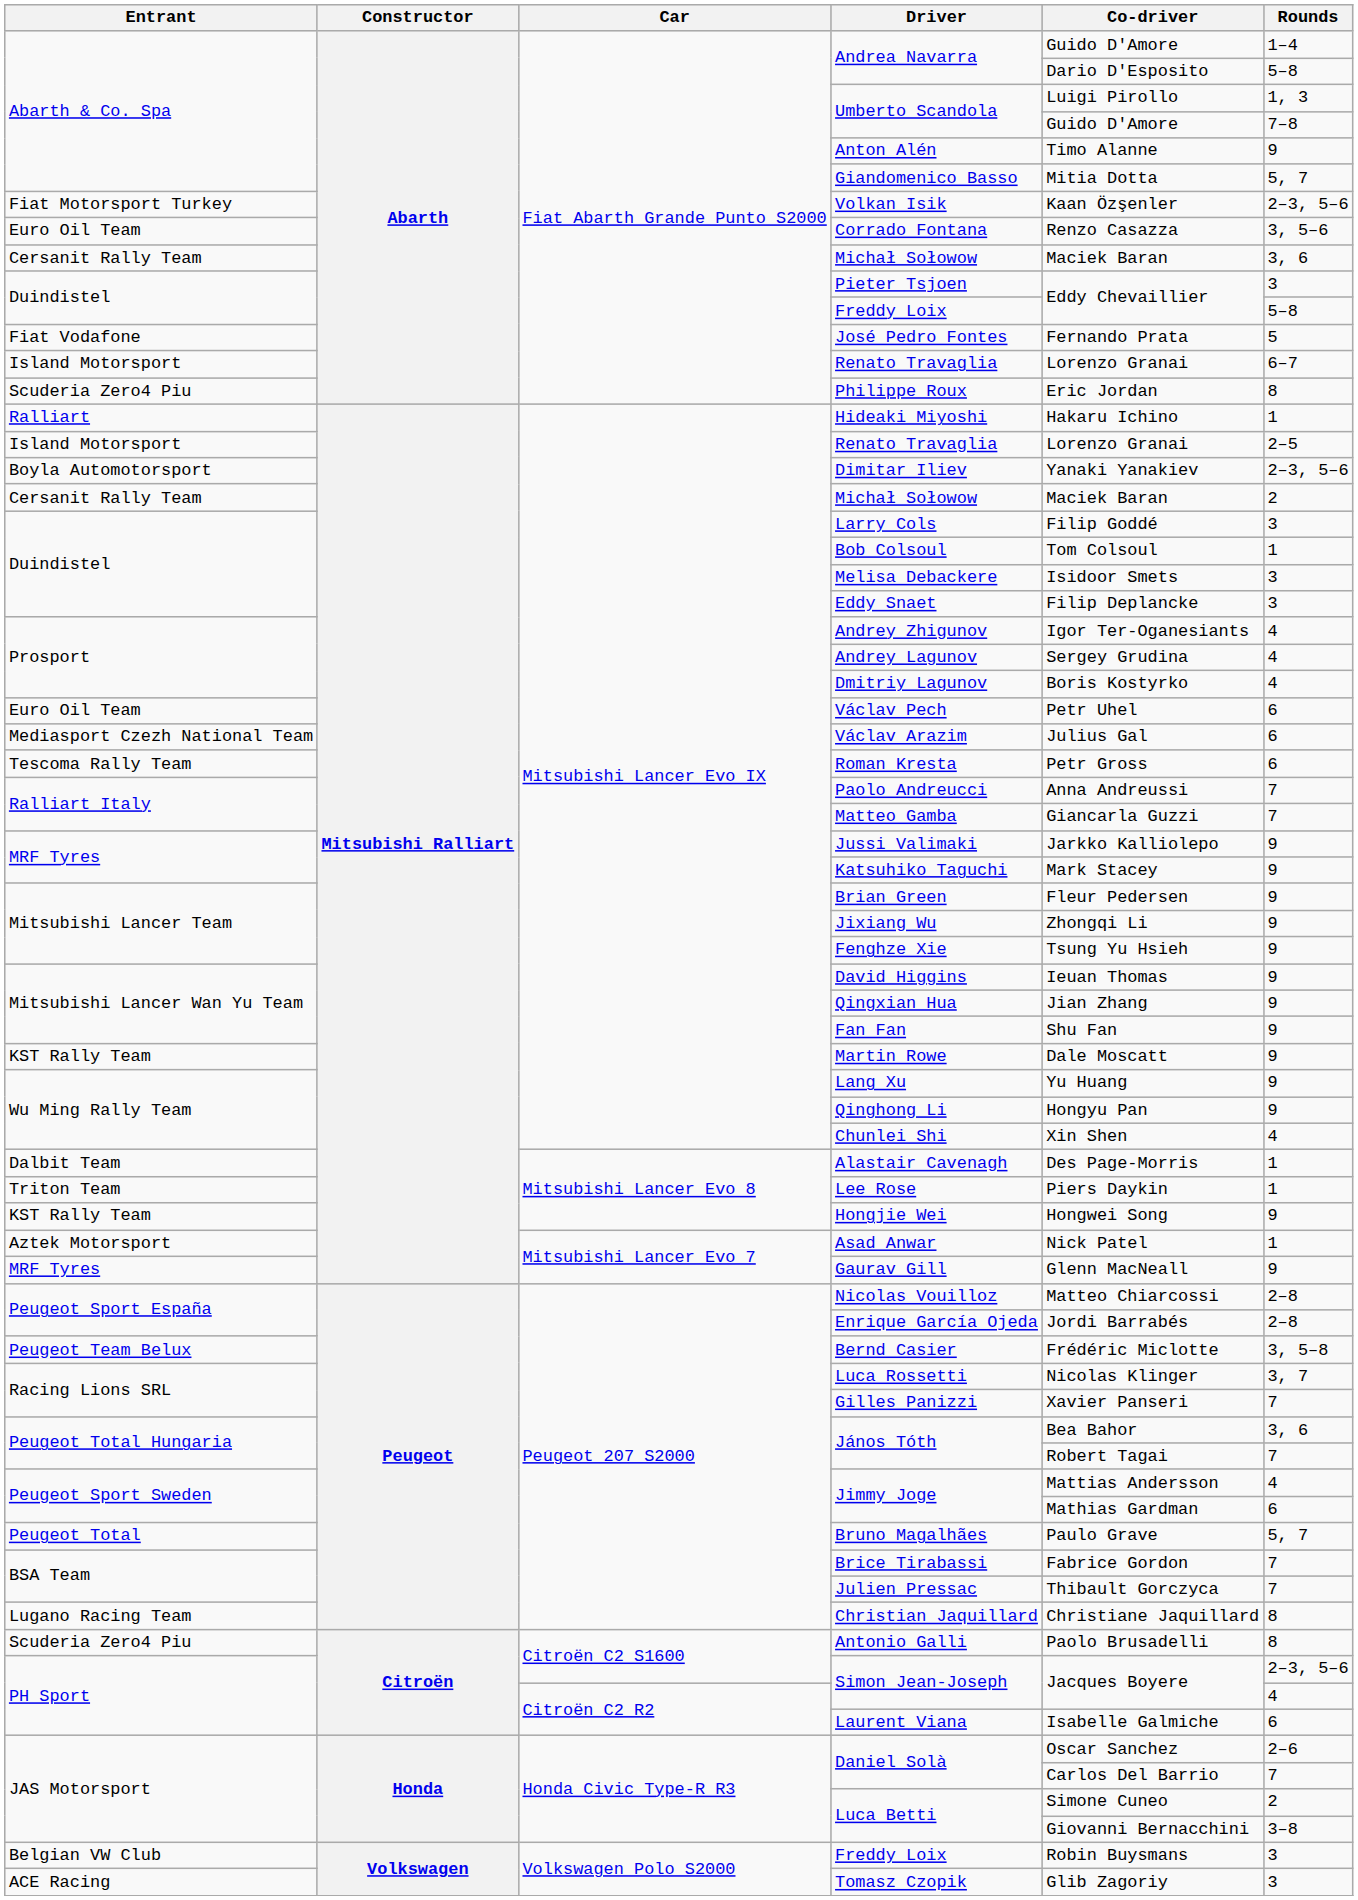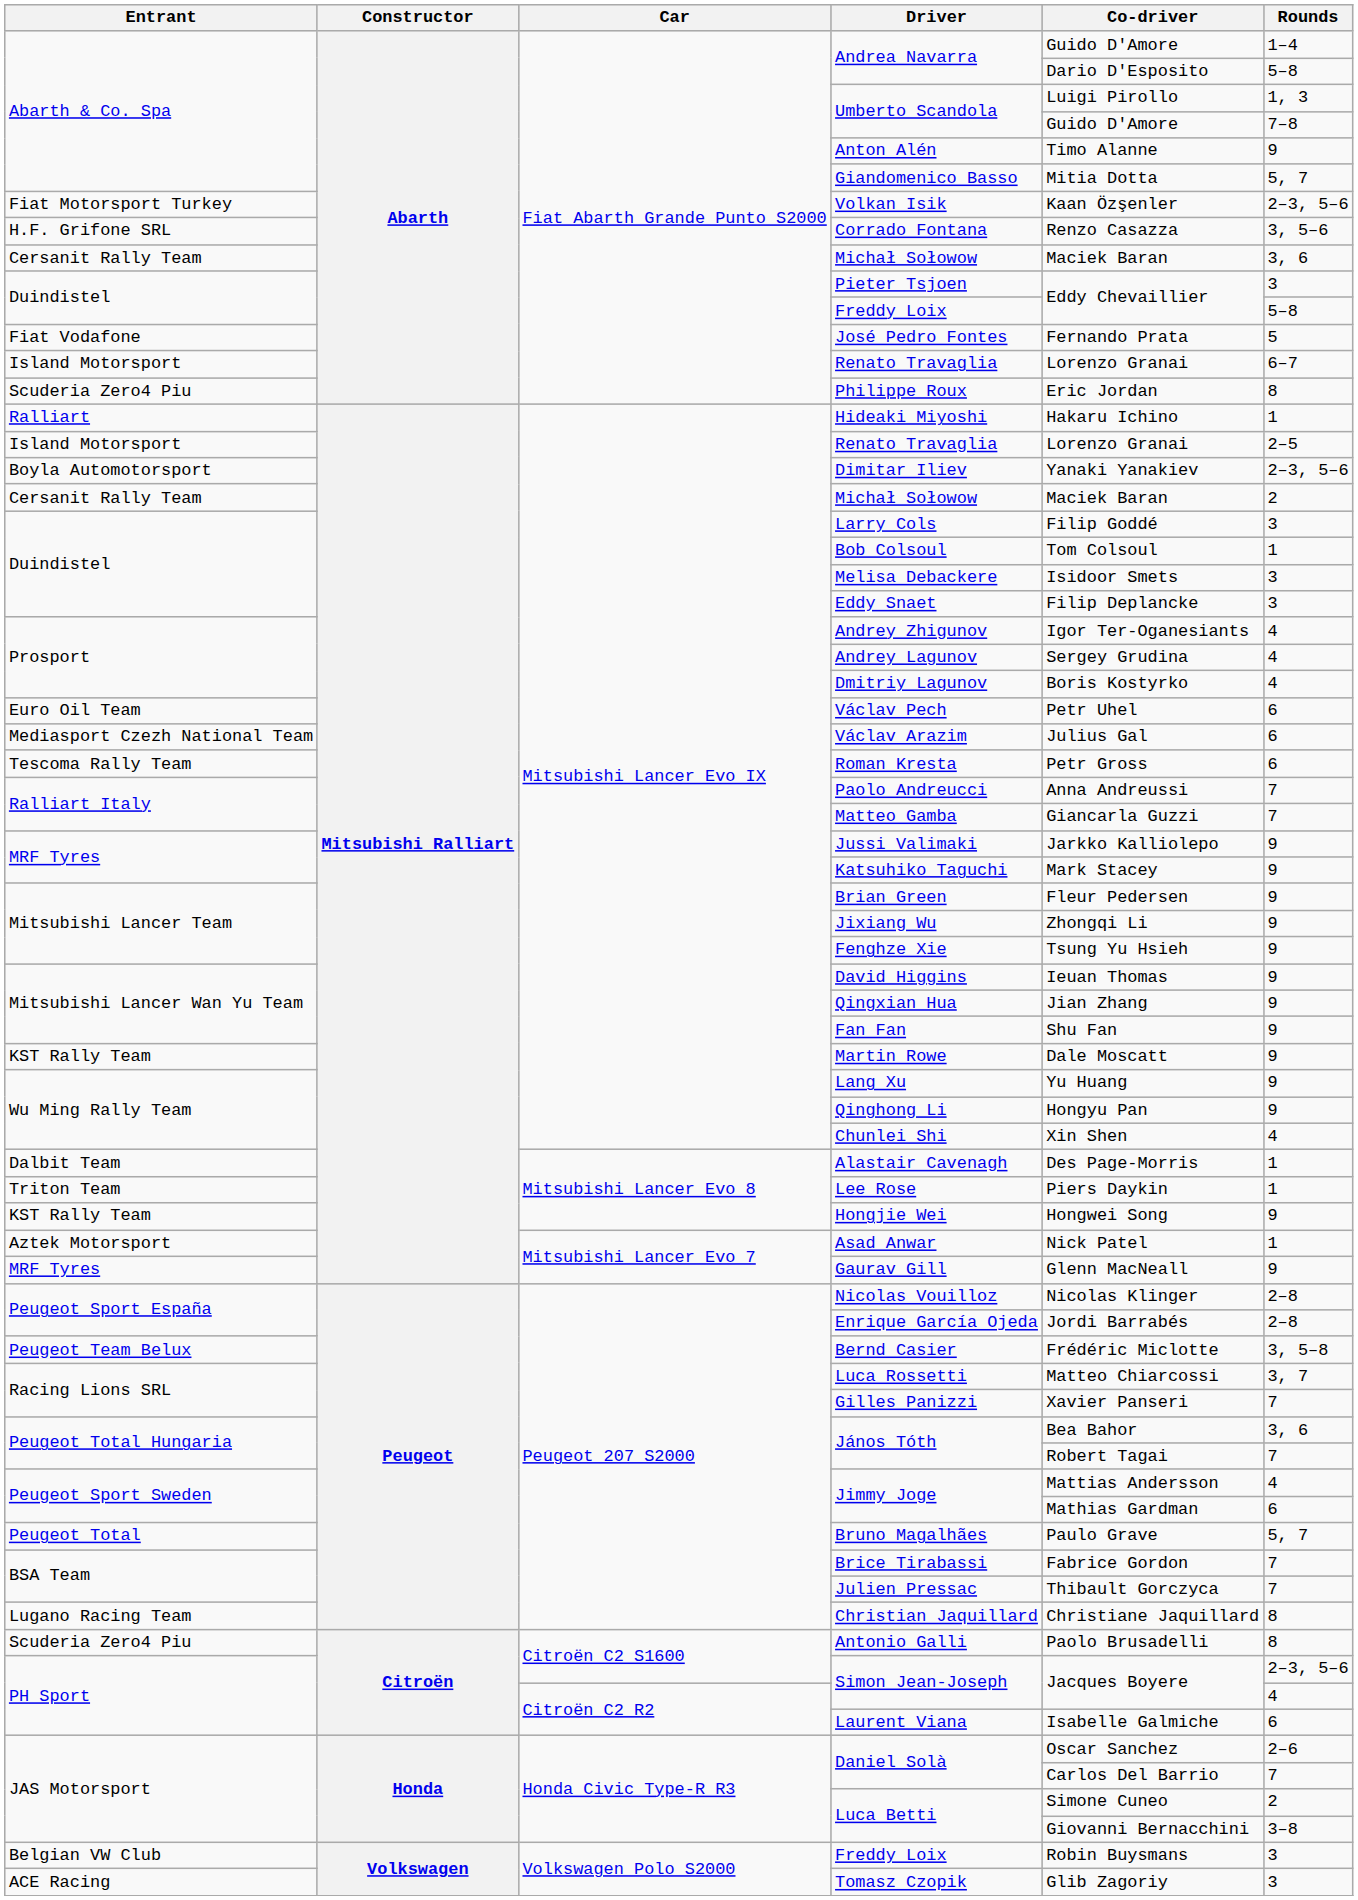 <table class="wikitable" style="font-size: 85%">
 <tr>
 <th>Entrant</th>
 <th>Constructor</th>
 <th>Car</th>
 <th>Driver</th>
 <th>Co-driver</th>
 <th>Rounds</th>
 </tr>
 <tr>
 <td rowspan="6"> <a href='#'>Abarth & Co. Spa</a></td>
 <th rowspan="14"><a href='#'>Abarth</a></th>
 <td rowspan="14"><a href='#'>Fiat Abarth Grande Punto S2000</a></td>
 <td rowspan="2"> <a href='#'>Andrea Navarra</a></td>
 <td> Guido D'Amore</td>
 <td>1–4</td>
 </tr>
 <tr>
 <td> Dario D'Esposito</td>
 <td>5–8</td>
 </tr>
 <tr>
 <td rowspan="2"> <a href='#'>Umberto Scandola</a></td>
 <td> Luigi Pirollo</td>
 <td>1, 3</td>
 </tr>
 <tr>
 <td> Guido D'Amore</td>
 <td>7–8</td>
 </tr>
 <tr>
 <td> <a href='#'>Anton Alén</a></td>
 <td> Timo Alanne</td>
 <td>9</td>
 </tr>
 <tr>
 <td> <a href='#'>Giandomenico Basso</a></td>
 <td> Mitia Dotta</td>
 <td>5, 7</td>
 </tr>
 <tr>
 <td> Fiat Motorsport Turkey</td>
 <td> <a href='#'>Volkan Isik</a></td>
 <td> Kaan Özşenler</td>
 <td>2–3, 5–6</td>
 </tr>
 <tr>
-<td> Euro Oil Team</td>
+<td> H.F. Grifone SRL</td>
 <td> <a href='#'>Corrado Fontana</a></td>
 <td> Renzo Casazza</td>
 <td>3, 5–6</td>
 </tr>
 <tr>
 <td> Cersanit Rally Team</td>
 <td> <a href='#'>Michał Sołowow</a></td>
 <td> Maciek Baran</td>
 <td>3, 6</td>
 </tr>
 <tr>
 <td rowspan="2"> Duindistel</td>
 <td> <a href='#'>Pieter Tsjoen</a></td>
 <td rowspan="2"> Eddy Chevaillier</td>
 <td>3</td>
 </tr>
 <tr>
 <td> <a href='#'>Freddy Loix</a></td>
 <td>5–8</td>
 </tr>
 <tr>
 <td> Fiat Vodafone</td>
 <td> <a href='#'>José Pedro Fontes</a></td>
 <td> Fernando Prata</td>
 <td>5</td>
 </tr>
 <tr>
 <td> Island Motorsport</td>
 <td> <a href='#'>Renato Travaglia</a></td>
 <td> Lorenzo Granai</td>
 <td>6–7</td>
 </tr>
 <tr>
 <td> Scuderia Zero4 Piu</td>
 <td> <a href='#'>Philippe Roux</a></td>
 <td> Eric Jordan</td>
 <td>8</td>
 </tr>
 <tr>
 <td> <a href='#'>Ralliart</a></td>
 <th rowspan="33"><a href='#'>Mitsubishi Ralliart</a></th>
 <td rowspan="28"><a href='#'>Mitsubishi Lancer Evo IX</a></td>
 <td> <a href='#'>Hideaki Miyoshi</a></td>
 <td> Hakaru Ichino</td>
 <td>1</td>
 </tr>
 <tr>
 <td> Island Motorsport</td>
 <td> <a href='#'>Renato Travaglia</a></td>
 <td> Lorenzo Granai</td>
 <td>2–5</td>
 </tr>
 <tr>
 <td> Boyla Automotorsport</td>
 <td> <a href='#'>Dimitar Iliev</a></td>
 <td> Yanaki Yanakiev</td>
 <td>2–3, 5–6</td>
 </tr>
 <tr>
 <td> Cersanit Rally Team</td>
 <td> <a href='#'>Michał Sołowow</a></td>
 <td> Maciek Baran</td>
 <td>2</td>
 </tr>
 <tr>
 <td rowspan="4"> Duindistel</td>
 <td> <a href='#'>Larry Cols</a></td>
 <td> Filip Goddé</td>
 <td>3</td>
 </tr>
 <tr>
 <td> <a href='#'>Bob Colsoul</a></td>
 <td> Tom Colsoul</td>
 <td>1</td>
 </tr>
 <tr>
 <td> <a href='#'>Melisa Debackere</a></td>
 <td> Isidoor Smets</td>
 <td>3</td>
 </tr>
 <tr>
 <td> <a href='#'>Eddy Snaet</a></td>
 <td> Filip Deplancke</td>
 <td>3</td>
 </tr>
 <tr>
 <td rowspan="3"> Prosport</td>
 <td> <a href='#'>Andrey Zhigunov</a></td>
 <td> Igor Ter-Oganesiants</td>
 <td>4</td>
 </tr>
 <tr>
 <td> <a href='#'>Andrey Lagunov</a></td>
 <td> Sergey Grudina</td>
 <td>4</td>
 </tr>
 <tr>
 <td> <a href='#'>Dmitriy Lagunov</a></td>
 <td> Boris Kostyrko</td>
 <td>4</td>
 </tr>
 <tr>
 <td> Euro Oil Team</td>
 <td> <a href='#'>Václav Pech</a></td>
 <td> Petr Uhel</td>
 <td>6</td>
 </tr>
 <tr>
 <td> Mediasport Czezh National Team</td>
 <td> <a href='#'>Václav Arazim</a></td>
 <td> Julius Gal</td>
 <td>6</td>
 </tr>
 <tr>
 <td> Tescoma Rally Team</td>
 <td> <a href='#'>Roman Kresta</a></td>
 <td> Petr Gross</td>
 <td>6</td>
 </tr>
 <tr>
 <td rowspan="2"> <a href='#'>Ralliart Italy</a></td>
 <td> <a href='#'>Paolo Andreucci</a></td>
 <td> Anna Andreussi</td>
 <td>7</td>
 </tr>
 <tr>
 <td> <a href='#'>Matteo Gamba</a></td>
 <td> Giancarla Guzzi</td>
 <td>7</td>
 </tr>
 <tr>
 <td rowspan="2"> <a href='#'>MRF Tyres</a></td>
 <td> <a href='#'>Jussi Valimaki</a></td>
 <td> Jarkko Kalliolepo</td>
 <td>9</td>
 </tr>
 <tr>
 <td> <a href='#'>Katsuhiko Taguchi</a></td>
 <td> Mark Stacey</td>
 <td>9</td>
 </tr>
 <tr>
 <td rowspan="3"> Mitsubishi Lancer Team</td>
 <td> <a href='#'>Brian Green</a></td>
 <td> Fleur Pedersen</td>
 <td>9</td>
 </tr>
 <tr>
 <td> <a href='#'>Jixiang Wu</a></td>
 <td> Zhongqi Li</td>
 <td>9</td>
 </tr>
 <tr>
 <td> <a href='#'>Fenghze Xie</a></td>
 <td> Tsung Yu Hsieh</td>
 <td>9</td>
 </tr>
 <tr>
 <td rowspan="3"> Mitsubishi Lancer Wan Yu Team</td>
 <td> <a href='#'>David Higgins</a></td>
 <td> Ieuan Thomas</td>
 <td>9</td>
 </tr>
 <tr>
 <td> <a href='#'>Qingxian Hua</a></td>
 <td> Jian Zhang</td>
 <td>9</td>
 </tr>
 <tr>
 <td> <a href='#'>Fan Fan</a></td>
 <td> Shu Fan</td>
 <td>9</td>
 </tr>
 <tr>
 <td> KST Rally Team</td>
 <td> <a href='#'>Martin Rowe</a></td>
 <td> Dale Moscatt</td>
 <td>9</td>
 </tr>
 <tr>
 <td rowspan="3"> Wu Ming Rally Team</td>
 <td> <a href='#'>Lang Xu</a></td>
 <td> Yu Huang</td>
 <td>9</td>
 </tr>
 <tr>
 <td> <a href='#'>Qinghong Li</a></td>
 <td> Hongyu Pan</td>
 <td>9</td>
 </tr>
 <tr>
 <td> <a href='#'>Chunlei Shi</a></td>
 <td> Xin Shen</td>
 <td>4</td>
 </tr>
 <tr>
 <td> Dalbit Team</td>
 <td rowspan="3"><a href='#'>Mitsubishi Lancer Evo 8</a></td>
 <td> <a href='#'>Alastair Cavenagh</a></td>
 <td> Des Page-Morris</td>
 <td>1</td>
 </tr>
 <tr>
 <td> Triton Team</td>
 <td> <a href='#'>Lee Rose</a></td>
 <td> Piers Daykin</td>
 <td>1</td>
 </tr>
 <tr>
 <td> KST Rally Team</td>
 <td> <a href='#'>Hongjie Wei</a></td>
 <td> Hongwei Song</td>
 <td>9</td>
 </tr>
 <tr>
 <td> Aztek Motorsport</td>
 <td rowspan="2"><a href='#'>Mitsubishi Lancer Evo 7</a></td>
 <td> <a href='#'>Asad Anwar</a></td>
 <td> Nick Patel</td>
 <td>1</td>
 </tr>
 <tr>
 <td> <a href='#'>MRF Tyres</a></td>
 <td> <a href='#'>Gaurav Gill</a></td>
 <td> Glenn MacNeall</td>
 <td>9</td>
 </tr>
 <tr>
 <td rowspan="2"> <a href='#'>Peugeot Sport España</a></td>
 <th rowspan="13"><a href='#'>Peugeot</a></th>
 <td rowspan="13"><a href='#'>Peugeot 207 S2000</a></td>
 <td> <a href='#'>Nicolas Vouilloz</a></td>
-<td> Matteo Chiarcossi</td>
+<td> Nicolas Klinger</td>
 <td>2–8</td>
 </tr>
 <tr>
 <td> <a href='#'>Enrique García Ojeda</a></td>
 <td> Jordi Barrabés</td>
 <td>2–8</td>
 </tr>
 <tr>
 <td> <a href='#'>Peugeot Team Belux</a></td>
 <td> <a href='#'>Bernd Casier</a></td>
 <td> Frédéric Miclotte</td>
 <td>3, 5–8</td>
 </tr>
 <tr>
 <td rowspan="2"> Racing Lions SRL</td>
 <td> <a href='#'>Luca Rossetti</a></td>
-<td> Nicolas Klinger</td>
+<td> Matteo Chiarcossi</td>
 <td>3, 7</td>
 </tr>
 <tr>
 <td> <a href='#'>Gilles Panizzi</a></td>
 <td> Xavier Panseri</td>
 <td>7</td>
 </tr>
 <tr>
 <td rowspan="2"> <a href='#'>Peugeot Total Hungaria</a></td>
 <td rowspan="2"> <a href='#'>János Tóth</a></td>
 <td> Bea Bahor</td>
 <td>3, 6</td>
 </tr>
 <tr>
 <td> Robert Tagai</td>
 <td>7</td>
 </tr>
 <tr>
 <td rowspan="2"> <a href='#'>Peugeot Sport Sweden</a></td>
 <td rowspan="2"> <a href='#'>Jimmy Joge</a></td>
 <td> Mattias Andersson</td>
 <td>4</td>
 </tr>
 <tr>
 <td> Mathias Gardman</td>
 <td>6</td>
 </tr>
 <tr>
 <td> <a href='#'>Peugeot Total</a></td>
 <td> <a href='#'>Bruno Magalhães</a></td>
 <td> Paulo Grave</td>
 <td>5, 7</td>
 </tr>
 <tr>
 <td rowspan="2"> BSA Team</td>
 <td> <a href='#'>Brice Tirabassi</a></td>
 <td> Fabrice Gordon</td>
 <td>7</td>
 </tr>
 <tr>
 <td> <a href='#'>Julien Pressac</a></td>
 <td> Thibault Gorczyca</td>
 <td>7</td>
 </tr>
 <tr>
 <td> Lugano Racing Team</td>
 <td> <a href='#'>Christian Jaquillard</a></td>
 <td> Christiane Jaquillard</td>
 <td>8</td>
 </tr>
 <tr>
 <td> Scuderia Zero4 Piu</td>
 <th rowspan="4"><a href='#'>Citroën</a></th>
 <td rowspan="2"><a href='#'>Citroën C2 S1600</a></td>
 <td> <a href='#'>Antonio Galli</a></td>
 <td> Paolo Brusadelli</td>
 <td>8</td>
 </tr>
 <tr>
 <td rowspan="3"> <a href='#'>PH Sport</a></td>
 <td rowspan="2"> <a href='#'>Simon Jean-Joseph</a></td>
 <td rowspan="2"> Jacques Boyere</td>
 <td>2–3, 5–6</td>
 </tr>
 <tr>
 <td rowspan="2"><a href='#'>Citroën C2 R2</a></td>
 <td>4</td>
 </tr>
 <tr>
 <td> <a href='#'>Laurent Viana</a></td>
 <td> Isabelle Galmiche</td>
 <td>6</td>
 </tr>
 <tr>
 <td rowspan="4"> JAS Motorsport</td>
 <th rowspan="4"><a href='#'>Honda</a></th>
 <td rowspan="4"><a href='#'>Honda Civic Type-R R3</a></td>
 <td rowspan="2"> <a href='#'>Daniel Solà</a></td>
 <td> Oscar Sanchez</td>
 <td>2–6</td>
 </tr>
 <tr>
 <td> Carlos Del Barrio</td>
 <td>7</td>
 </tr>
 <tr>
 <td rowspan="2"> <a href='#'>Luca Betti</a></td>
 <td> Simone Cuneo</td>
 <td>2</td>
 </tr>
 <tr>
 <td> Giovanni Bernacchini</td>
 <td>3–8</td>
 </tr>
 <tr>
 <td> Belgian VW Club</td>
 <th rowspan="2"><a href='#'>Volkswagen</a></th>
 <td rowspan="2"><a href='#'>Volkswagen Polo S2000</a></td>
 <td> <a href='#'>Freddy Loix</a></td>
 <td> Robin Buysmans</td>
 <td>3</td>
 </tr>
 <tr>
 <td> ACE Racing</td>
 <td> <a href='#'>Tomasz Czopik</a></td>
 <td> Glib Zagoriy</td>
 <td>3</td>
 </tr>
 <tr>
 </tr>
 </table>
